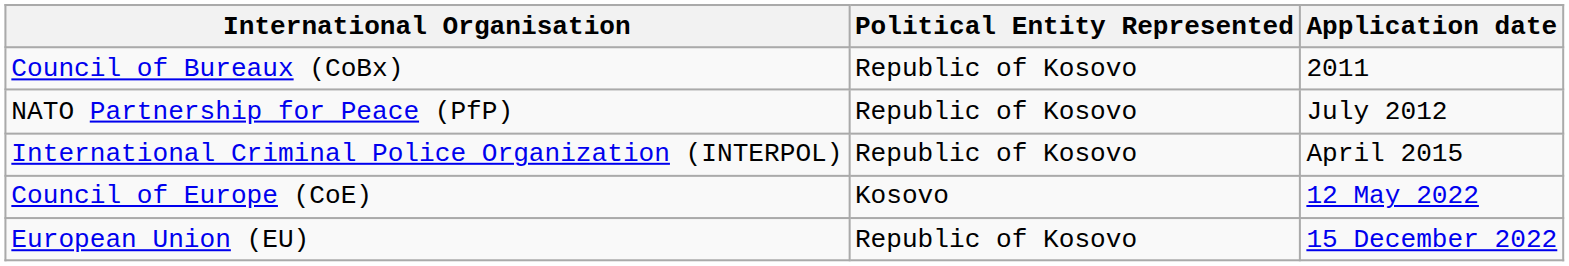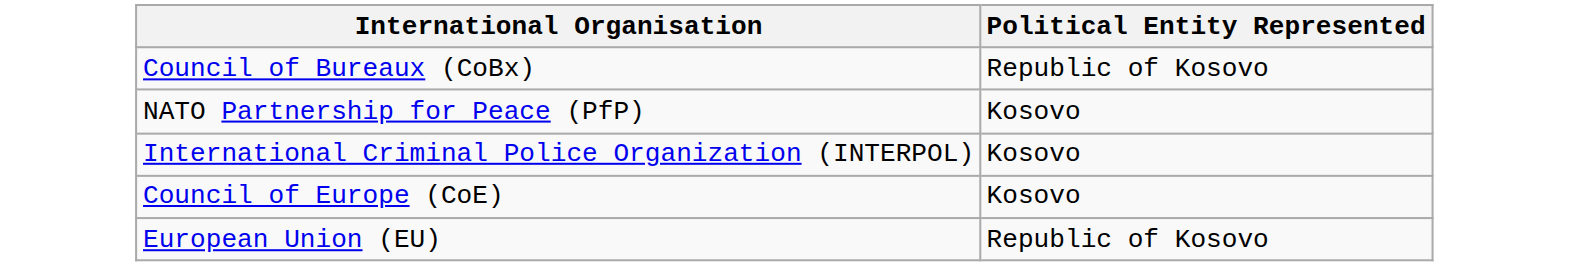 <table class="wikitable" style="margin:1em auto;">
 <tr>
 <th>International Organisation</th>
 <th>Political Entity Represented</th>
-<th>Application date</th>
 </tr>
 <tr>
 <td><a href='#'>Council of Bureaux</a> (CoBx)</td>
 <td>Republic of Kosovo</td>
-<td>2011</td>
 </tr>
 <tr>
 <td>NATO <a href='#'>Partnership for Peace</a> (PfP)</td>
-<td>Republic of Kosovo</td>
-<td>July 2012</td>
+<td>Kosovo</td>
 </tr>
 <tr>
 <td><a href='#'>International Criminal Police Organization</a> (INTERPOL)</td>
-<td>Republic of Kosovo</td>
-<td>April 2015</td>
+<td>Kosovo</td>
 </tr>
 <tr>
 <td><a href='#'>Council of Europe</a> (CoE)</td>
 <td>Kosovo</td>
-<td><a href='#'>12 May 2022</a></td>
 </tr>
 <tr>
 <td><a href='#'>European Union</a> (EU)</td>
 <td>Republic of Kosovo</td>
-<td><a href='#'>15 December 2022</a></td>
 </tr>
 </table>
